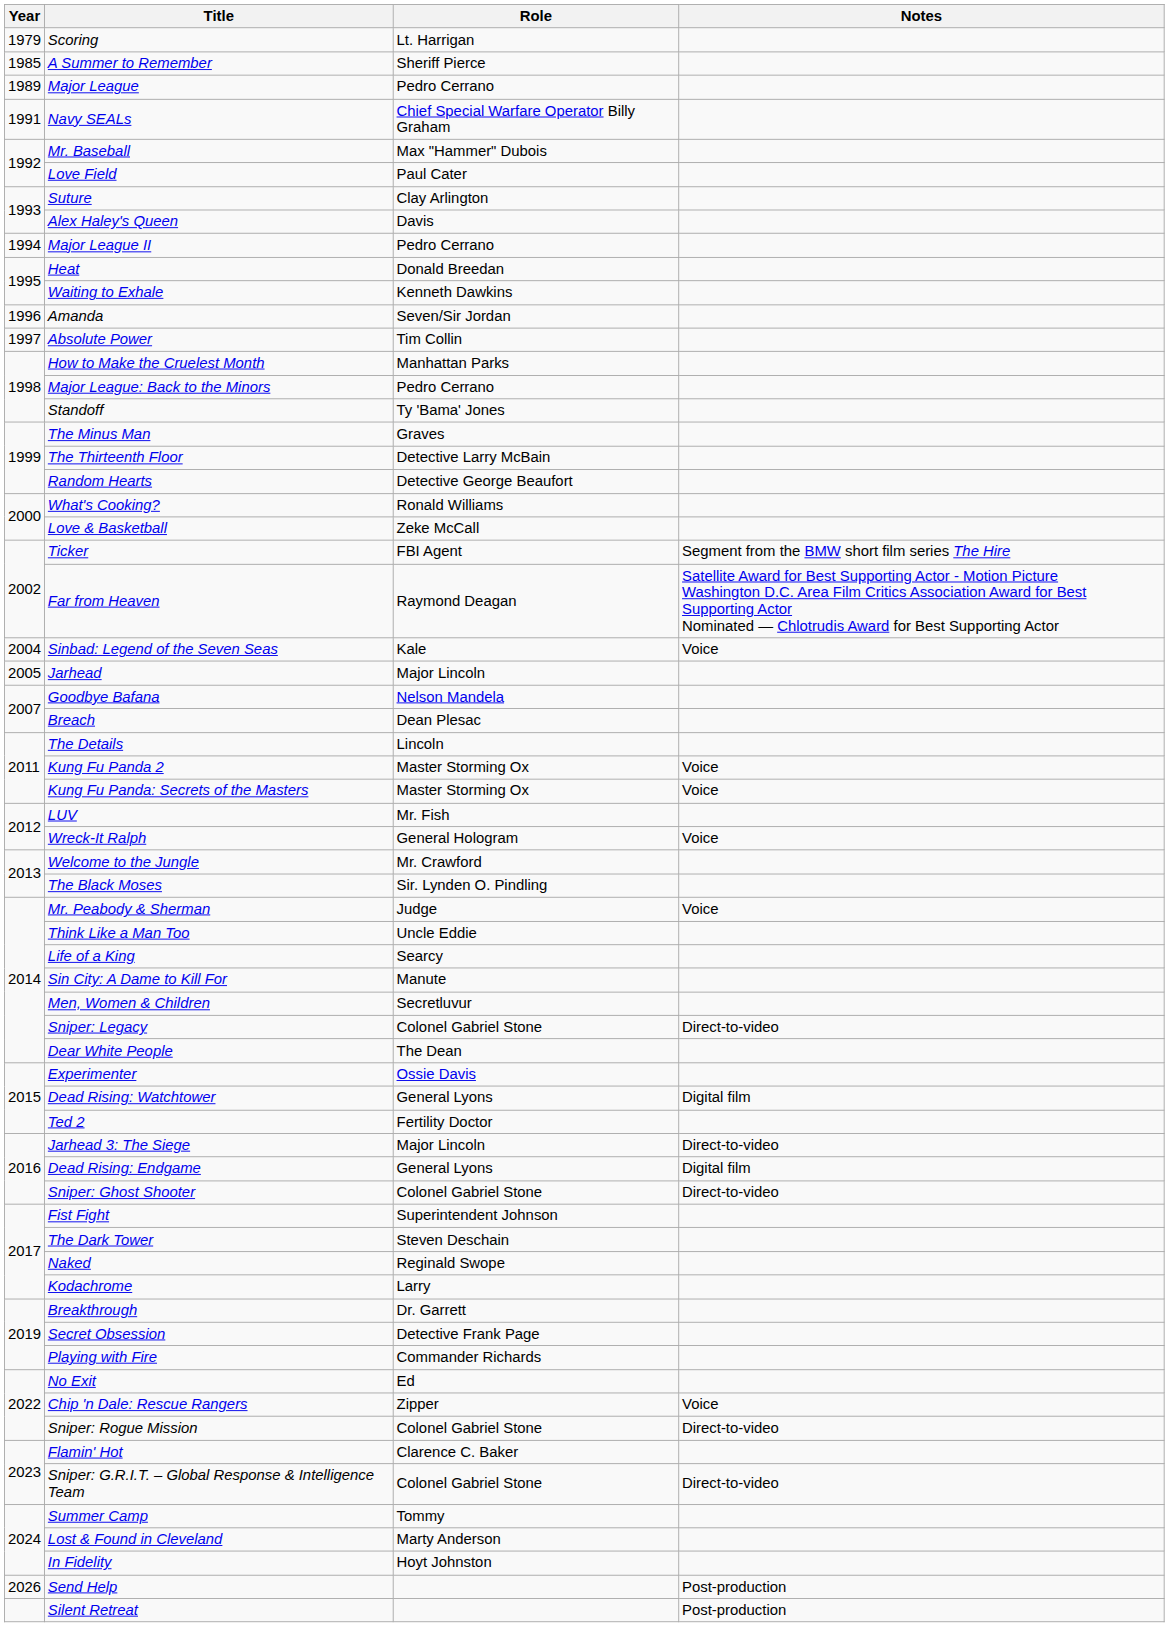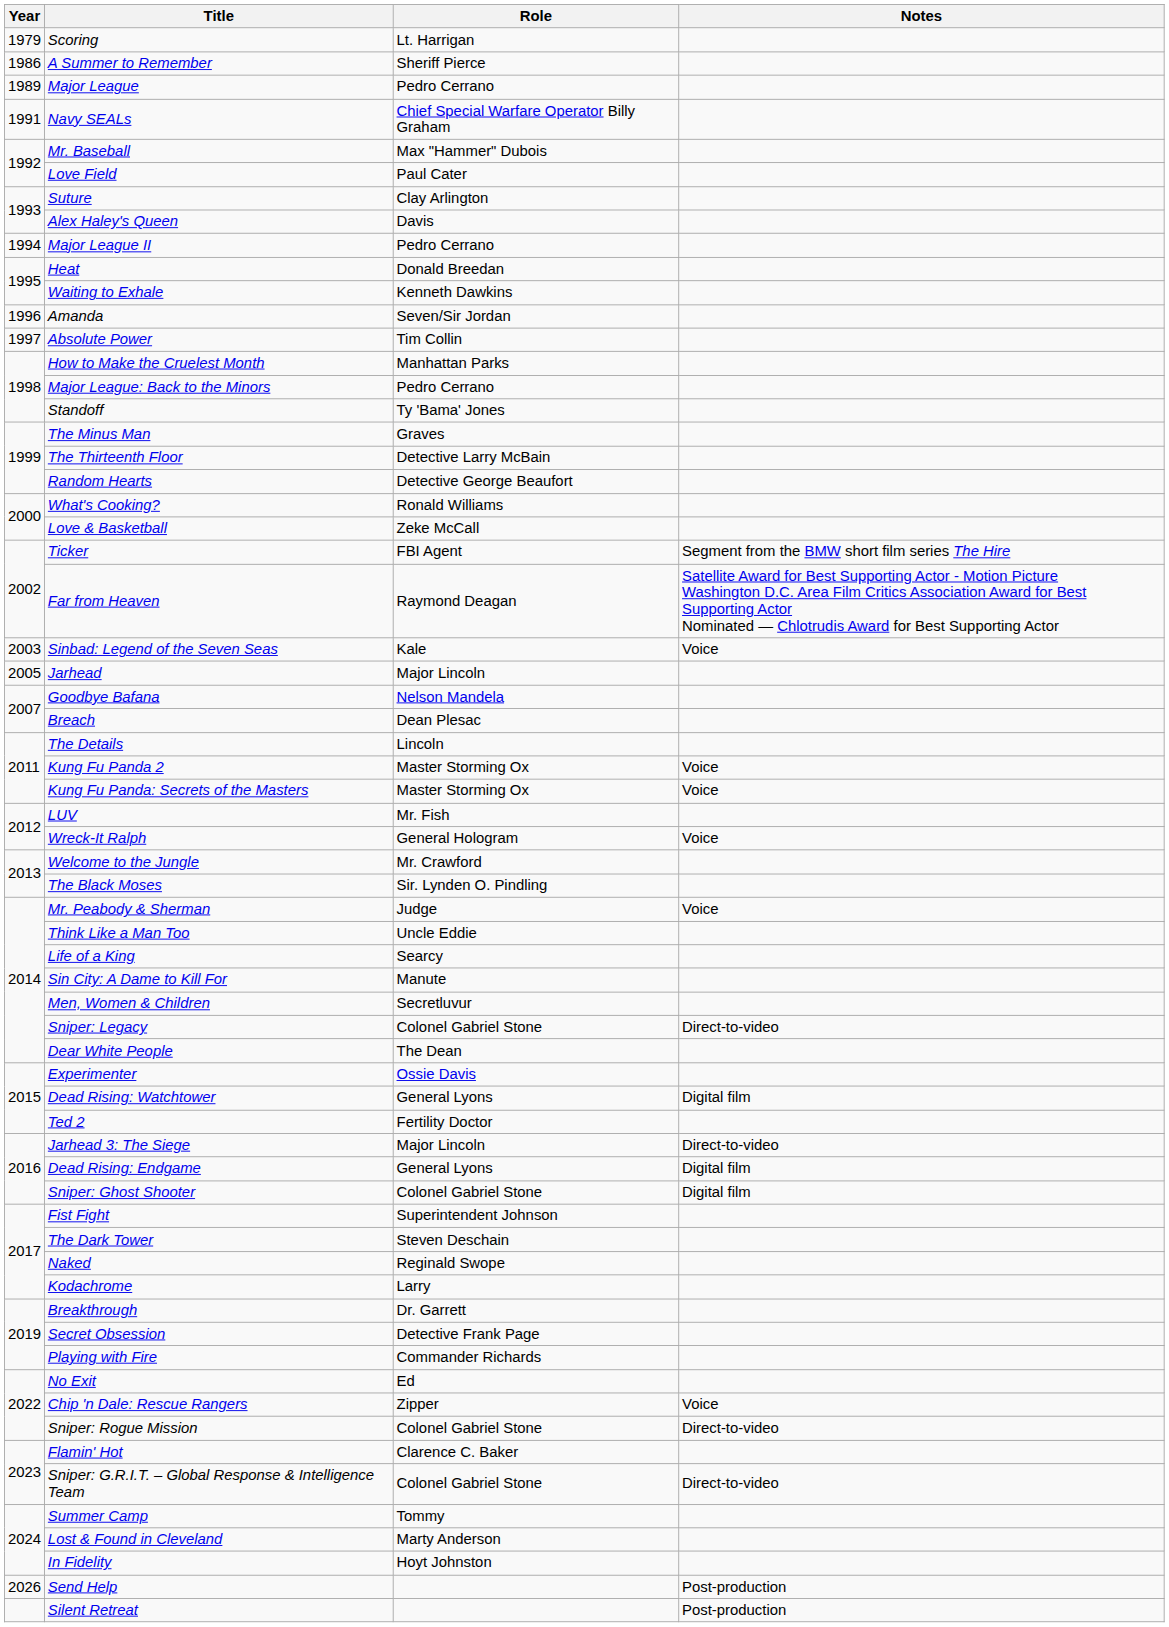 <table class="wikitable sortable">
 <tr>
 <th>Year</th>
 <th>Title</th>
 <th>Role</th>
 <th>Notes</th>
 </tr>
 <tr>
 <td>1979</td>
 <td><em>Scoring</em></td>
 <td>Lt. Harrigan</td>
 <td></td>
 </tr>
 <tr>
-<td>1985</td>
+<td>1986</td>
 <td><em><a href='#'>A Summer to Remember</a></em></td>
 <td>Sheriff Pierce</td>
 <td></td>
 </tr>
 <tr>
 <td>1989</td>
 <td><em><a href='#'>Major League</a></em></td>
 <td>Pedro Cerrano</td>
 <td></td>
 </tr>
 <tr>
 <td>1991</td>
 <td><em><a href='#'>Navy SEALs</a></em></td>
 <td><a href='#'>Chief Special Warfare Operator</a> Billy Graham</td>
 <td></td>
 </tr>
 <tr>
 <td rowspan="2">1992</td>
 <td><em><a href='#'>Mr. Baseball</a></em></td>
 <td>Max "Hammer" Dubois</td>
 <td></td>
 </tr>
 <tr>
 <td><em><a href='#'>Love Field</a></em></td>
 <td>Paul Cater</td>
 <td></td>
 </tr>
 <tr>
 <td rowspan="2">1993</td>
 <td><em><a href='#'>Suture</a></em></td>
 <td>Clay Arlington</td>
 <td></td>
 </tr>
 <tr>
 <td><em><a href='#'>Alex Haley's Queen</a></em></td>
 <td>Davis</td>
 <td></td>
 </tr>
 <tr>
 <td>1994</td>
 <td><em><a href='#'>Major League II</a></em></td>
 <td>Pedro Cerrano</td>
 <td></td>
 </tr>
 <tr>
 <td rowspan="2">1995</td>
 <td><em><a href='#'>Heat</a></em></td>
 <td>Donald Breedan</td>
 <td></td>
 </tr>
 <tr>
 <td><em><a href='#'>Waiting to Exhale</a></em></td>
 <td>Kenneth Dawkins</td>
 <td></td>
 </tr>
 <tr>
 <td>1996</td>
 <td><em>Amanda</em></td>
 <td>Seven/Sir Jordan</td>
 <td></td>
 </tr>
 <tr>
 <td>1997</td>
 <td><em><a href='#'>Absolute Power</a></em></td>
 <td>Tim Collin</td>
 <td></td>
 </tr>
 <tr>
 <td rowspan="3">1998</td>
 <td><em><a href='#'>How to Make the Cruelest Month</a></em></td>
 <td>Manhattan Parks</td>
 <td></td>
 </tr>
 <tr>
 <td><em><a href='#'>Major League: Back to the Minors</a></em></td>
 <td>Pedro Cerrano</td>
 <td></td>
 </tr>
 <tr>
 <td><em>Standoff</em></td>
 <td>Ty 'Bama' Jones</td>
 <td></td>
 </tr>
 <tr>
 <td rowspan="3">1999</td>
 <td><em><a href='#'>The Minus Man</a></em></td>
 <td>Graves</td>
 <td></td>
 </tr>
 <tr>
 <td><em><a href='#'>The Thirteenth Floor</a></em></td>
 <td>Detective Larry McBain</td>
 <td></td>
 </tr>
 <tr>
 <td><em><a href='#'>Random Hearts</a></em></td>
 <td>Detective George Beaufort</td>
 <td></td>
 </tr>
 <tr>
 <td rowspan="2">2000</td>
 <td><em><a href='#'>What's Cooking?</a></em></td>
 <td>Ronald Williams</td>
 <td></td>
 </tr>
 <tr>
 <td><em><a href='#'>Love & Basketball</a></em></td>
 <td>Zeke McCall</td>
 <td></td>
 </tr>
 <tr>
 <td rowspan="2">2002</td>
 <td><em><a href='#'>Ticker</a></em></td>
 <td>FBI Agent</td>
 <td>Segment from the <a href='#'>BMW</a> short film series <em><a href='#'>The Hire</a></em></td>
 </tr>
 <tr>
 <td><em><a href='#'>Far from Heaven</a></em></td>
 <td>Raymond Deagan</td>
 <td><a href='#'>Satellite Award for Best Supporting Actor - Motion Picture</a><br><a href='#'>Washington D.C. Area Film Critics Association Award for Best Supporting Actor</a><br>Nominated — <a href='#'>Chlotrudis Award</a> for Best Supporting Actor</td>
 </tr>
 <tr>
-<td>2004</td>
+<td>2003</td>
 <td><em><a href='#'>Sinbad: Legend of the Seven Seas</a></em></td>
 <td>Kale</td>
 <td>Voice</td>
 </tr>
 <tr>
 <td>2005</td>
 <td><em><a href='#'>Jarhead</a></em></td>
 <td>Major Lincoln</td>
 <td></td>
 </tr>
 <tr>
 <td rowspan="2">2007</td>
 <td><em><a href='#'>Goodbye Bafana</a></em></td>
 <td><a href='#'>Nelson Mandela</a></td>
 <td></td>
 </tr>
 <tr>
 <td><em><a href='#'>Breach</a></em></td>
 <td>Dean Plesac</td>
 <td></td>
 </tr>
 <tr>
 <td rowspan="3">2011</td>
 <td><em><a href='#'>The Details</a></em></td>
 <td>Lincoln</td>
 <td></td>
 </tr>
 <tr>
 <td><em><a href='#'>Kung Fu Panda 2</a></em></td>
 <td>Master Storming Ox</td>
 <td>Voice</td>
 </tr>
 <tr>
 <td><em><a href='#'>Kung Fu Panda: Secrets of the Masters</a></em></td>
 <td>Master Storming Ox</td>
 <td>Voice</td>
 </tr>
 <tr>
 <td rowspan="2">2012</td>
 <td><em><a href='#'>LUV</a></em></td>
 <td>Mr. Fish</td>
 <td></td>
 </tr>
 <tr>
 <td><em><a href='#'>Wreck-It Ralph</a></em></td>
 <td>General Hologram</td>
 <td>Voice</td>
 </tr>
 <tr>
 <td rowspan="2">2013</td>
 <td><em><a href='#'>Welcome to the Jungle</a></em></td>
 <td>Mr. Crawford</td>
 <td></td>
 </tr>
 <tr>
 <td><em><a href='#'>The Black Moses</a></em></td>
 <td>Sir. Lynden O. Pindling</td>
 <td></td>
 </tr>
 <tr>
 <td rowspan="7">2014</td>
 <td><em><a href='#'>Mr. Peabody & Sherman</a></em></td>
 <td>Judge</td>
 <td>Voice</td>
 </tr>
 <tr>
 <td><em><a href='#'>Think Like a Man Too</a></em></td>
 <td>Uncle Eddie</td>
 <td></td>
 </tr>
 <tr>
 <td><em><a href='#'>Life of a King</a></em></td>
 <td>Searcy</td>
 <td></td>
 </tr>
 <tr>
 <td><em><a href='#'>Sin City: A Dame to Kill For</a></em></td>
 <td>Manute</td>
 <td></td>
 </tr>
 <tr>
 <td><em><a href='#'>Men, Women & Children</a></em></td>
 <td>Secretluvur</td>
 <td></td>
 </tr>
 <tr>
 <td><em><a href='#'>Sniper: Legacy</a></em></td>
 <td>Colonel Gabriel Stone</td>
 <td>Direct-to-video</td>
 </tr>
 <tr>
 <td><em><a href='#'>Dear White People</a></em></td>
 <td>The Dean</td>
 <td></td>
 </tr>
 <tr>
 <td rowspan="3">2015</td>
 <td><em><a href='#'>Experimenter</a></em></td>
 <td><a href='#'>Ossie Davis</a></td>
 <td></td>
 </tr>
 <tr>
 <td><em><a href='#'>Dead Rising: Watchtower</a></em></td>
 <td>General Lyons</td>
 <td>Digital film</td>
 </tr>
 <tr>
 <td><em><a href='#'>Ted 2</a></em></td>
 <td>Fertility Doctor</td>
 <td></td>
 </tr>
 <tr>
 <td rowspan="3">2016</td>
 <td><em><a href='#'>Jarhead 3: The Siege</a></em></td>
 <td>Major Lincoln</td>
 <td>Direct-to-video</td>
 </tr>
 <tr>
 <td><em><a href='#'>Dead Rising: Endgame</a></em></td>
 <td>General Lyons</td>
 <td>Digital film</td>
 </tr>
 <tr>
 <td><em><a href='#'>Sniper: Ghost Shooter</a></em></td>
 <td>Colonel Gabriel Stone</td>
-<td>Direct-to-video</td>
+<td>Digital film</td>
 </tr>
 <tr>
 <td rowspan="4">2017</td>
 <td><em><a href='#'>Fist Fight</a></em></td>
 <td>Superintendent Johnson</td>
 <td></td>
 </tr>
 <tr>
 <td><em><a href='#'>The Dark Tower</a></em></td>
 <td>Steven Deschain</td>
 <td></td>
 </tr>
 <tr>
 <td><em><a href='#'>Naked</a></em></td>
 <td>Reginald Swope</td>
 <td></td>
 </tr>
 <tr>
 <td><em><a href='#'>Kodachrome</a></em></td>
 <td>Larry</td>
 <td></td>
 </tr>
 <tr>
 <td rowspan="3">2019</td>
 <td><em><a href='#'>Breakthrough</a></em></td>
 <td>Dr. Garrett</td>
 <td></td>
 </tr>
 <tr>
 <td><em><a href='#'>Secret Obsession</a></em></td>
 <td>Detective Frank Page</td>
 <td></td>
 </tr>
 <tr>
 <td><em><a href='#'>Playing with Fire</a></em></td>
 <td>Commander Richards</td>
 <td></td>
 </tr>
 <tr>
 <td rowspan="3">2022</td>
 <td><em><a href='#'>No Exit</a></em></td>
 <td>Ed</td>
 <td></td>
 </tr>
 <tr>
 <td><em><a href='#'>Chip 'n Dale: Rescue Rangers</a></em></td>
 <td>Zipper</td>
 <td>Voice</td>
 </tr>
 <tr>
 <td><em>Sniper: Rogue Mission</em></td>
 <td>Colonel Gabriel Stone</td>
 <td>Direct-to-video</td>
 </tr>
 <tr>
 <td rowspan="2">2023</td>
 <td><em><a href='#'>Flamin' Hot</a></em></td>
 <td>Clarence C. Baker</td>
 <td></td>
 </tr>
 <tr>
 <td><em>Sniper: G.R.I.T. – Global Response & Intelligence Team</em></td>
 <td>Colonel Gabriel Stone</td>
 <td>Direct-to-video</td>
 </tr>
 <tr>
 <td rowspan="3">2024</td>
 <td><em><a href='#'>Summer Camp</a></em></td>
 <td>Tommy</td>
 <td></td>
 </tr>
 <tr>
 <td><em><a href='#'>Lost & Found in Cleveland</a></em></td>
 <td>Marty Anderson</td>
 <td></td>
 </tr>
 <tr>
 <td><em><a href='#'>In Fidelity</a></em></td>
 <td>Hoyt Johnston</td>
 <td></td>
 </tr>
 <tr>
 <td>2026</td>
 <td><em><a href='#'>Send Help</a></em></td>
 <td></td>
 <td>Post-production</td>
 </tr>
 <tr>
 <td></td>
 <td><em><a href='#'>Silent Retreat</a></em></td>
 <td></td>
 <td>Post-production</td>
 </tr>
 </table>
